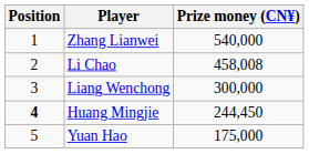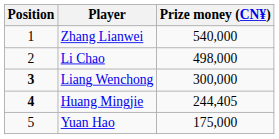 <table class=wikitable>
 <tr>
 <th>Position</th>
 <th>Player</th>
 <th>Prize money (<a href='#'>CN¥</a>)</th>
 </tr>
 <tr>
 <td align=center>1</td>
 <td> <a href='#'>Zhang Lianwei</a></td>
 <td align=center>540,000</td>
 </tr>
 <tr>
 <td align=center>2</td>
 <td> <a href='#'>Li Chao</a></td>
-<td align=center>458,008</td>
+<td align=center>498,000</td>
 </tr>
 <tr>
-<td align=center>3</td>
+<td align=center><strong>3</strong></td>
 <td> <a href='#'>Liang Wenchong</a></td>
 <td align=center>300,000</td>
 </tr>
 <tr>
 <td align=center><strong>4</strong></td>
 <td> <a href='#'>Huang Mingjie</a></td>
-<td align=center>244,450</td>
+<td align=center>244,405</td>
 </tr>
 <tr>
 <td align=center>5</td>
 <td> <a href='#'>Yuan Hao</a></td>
 <td align=center>175,000</td>
 </tr>
 </table>
